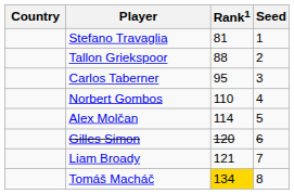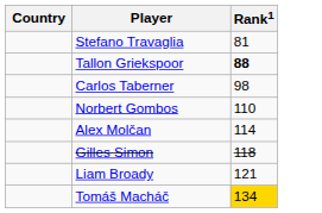 <table class="sortable wikitable">
 <tr>
 <th width="70">Country</th>
 <th width="175">Player</th>
 <th>Rank<sup>1</sup></th>
-<th>Seed</th>
 </tr>
 <tr>
 <td></td>
 <td><a href='#'>Stefano Travaglia</a></td>
 <td>81</td>
-<td>1</td>
 </tr>
 <tr>
 <td></td>
 <td><a href='#'>Tallon Griekspoor</a></td>
-<td>88</td>
-<td>2</td>
+<td><strong>88</strong></td>
 </tr>
 <tr>
 <td></td>
 <td><a href='#'>Carlos Taberner</a></td>
-<td>95</td>
-<td>3</td>
+<td>98</td>
 </tr>
 <tr>
 <td></td>
 <td><a href='#'>Norbert Gombos</a></td>
 <td>110</td>
-<td>4</td>
 </tr>
 <tr>
 <td></td>
 <td><a href='#'>Alex Molčan</a></td>
 <td>114</td>
-<td>5</td>
 </tr>
 <tr>
 <td><s></s></td>
 <td><s><a href='#'>Gilles Simon</a></s></td>
-<td><s>120</s></td>
-<td><s>6</s></td>
+<td><s>118</s></td>
 </tr>
 <tr>
 <td></td>
 <td><a href='#'>Liam Broady</a></td>
 <td>121</td>
-<td>7</td>
 </tr>
 <tr>
 <td></td>
 <td><a href='#'>Tomáš Macháč</a></td>
 <td style="background: gold;">134</td>
-<td>8</td>
 </tr>
 </table>
